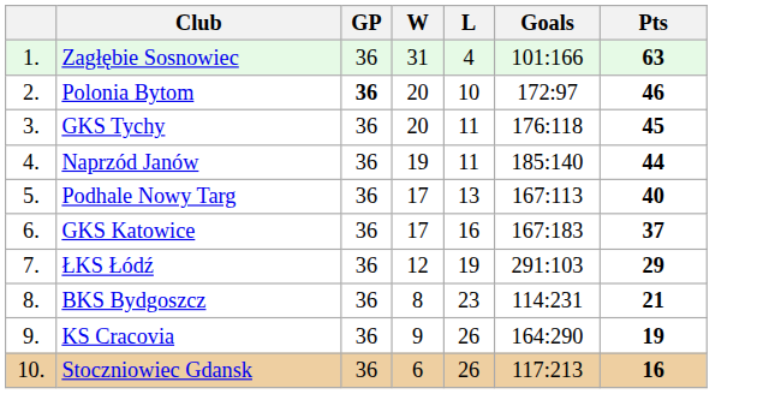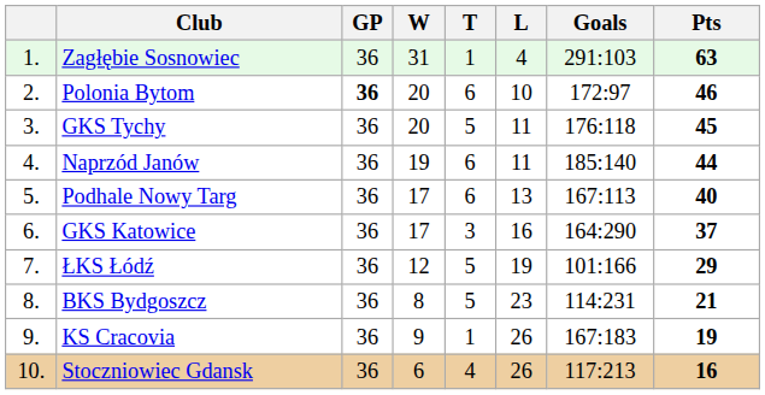 <table class="wikitable">
 <tr>
 <th width="30"></th>
 <th width="200">Club</th>
 <th width="30">GP</th>
 <th width="30">W</th>
+<th width="30">T</th>
 <th width="30">L</th>
 <th width="70">Goals</th>
 <th width="70">Pts</th>
 </tr>
 <tr bgcolor="#e6fae6" align="center">
 <td>1.</td>
 <td align="left"><a href='#'>Zagłębie Sosnowiec</a></td>
 <td>36</td>
 <td>31</td>
+<td>1</td>
 <td>4</td>
-<td>101:166</td>
+<td>291:103</td>
 <td><strong>63</strong></td>
 </tr>
 <tr bgcolor="#FFFFFF" align="center">
 <td>2.</td>
 <td align="left"><a href='#'>Polonia Bytom</a></td>
 <td><strong>36</strong></td>
 <td>20</td>
+<td>6</td>
 <td>10</td>
 <td>172:97</td>
 <td><strong>46</strong></td>
 </tr>
 <tr bgcolor="#FFFFFF" align="center">
 <td>3.</td>
 <td align="left"><a href='#'>GKS Tychy</a></td>
 <td>36</td>
 <td>20</td>
+<td>5</td>
 <td>11</td>
 <td>176:118</td>
 <td><strong>45</strong></td>
 </tr>
 <tr bgcolor="#FFFFFF" align="center">
 <td>4.</td>
 <td align="left"><a href='#'>Naprzód Janów</a></td>
 <td>36</td>
 <td>19</td>
+<td>6</td>
 <td>11</td>
 <td>185:140</td>
 <td><strong>44</strong></td>
 </tr>
 <tr bgcolor="#FFFFFF" align="center">
 <td>5.</td>
 <td align="left"><a href='#'>Podhale Nowy Targ</a></td>
 <td>36</td>
 <td>17</td>
+<td>6</td>
 <td>13</td>
 <td>167:113</td>
 <td><strong>40</strong></td>
 </tr>
 <tr bgcolor="#FFFFFF" align="center">
 <td>6.</td>
 <td align="left"><a href='#'>GKS Katowice</a></td>
 <td>36</td>
 <td>17</td>
+<td>3</td>
 <td>16</td>
-<td>167:183</td>
+<td>164:290</td>
 <td><strong>37</strong></td>
 </tr>
 <tr bgcolor="#FFFFFF" align="center">
 <td>7.</td>
 <td align="left"><a href='#'>ŁKS Łódź</a></td>
 <td>36</td>
 <td>12</td>
+<td>5</td>
 <td>19</td>
-<td>291:103</td>
+<td>101:166</td>
 <td><strong>29</strong></td>
 </tr>
 <tr bgcolor="#FFFFFF" align="center">
 <td>8.</td>
 <td align="left"><a href='#'>BKS Bydgoszcz</a></td>
 <td>36</td>
 <td>8</td>
+<td>5</td>
 <td>23</td>
 <td>114:231</td>
 <td><strong>21</strong></td>
 </tr>
 <tr bgcolor="#FFFFFF" align="center">
 <td>9.</td>
 <td align="left"><a href='#'>KS Cracovia</a></td>
 <td>36</td>
 <td>9</td>
+<td>1</td>
 <td>26</td>
-<td>164:290</td>
+<td>167:183</td>
 <td><strong>19</strong></td>
 </tr>
 <tr bgcolor="#EECFA1" align="center">
 <td>10.</td>
 <td align="left"><a href='#'>Stoczniowiec Gdansk</a></td>
 <td>36</td>
 <td>6</td>
+<td>4</td>
 <td>26</td>
 <td>117:213</td>
 <td><strong>16</strong></td>
 </tr>
 </table>
